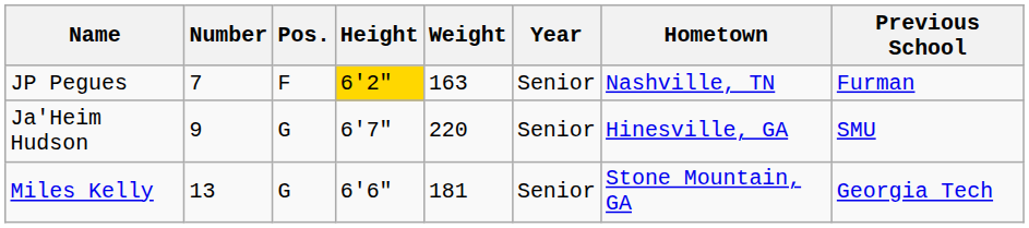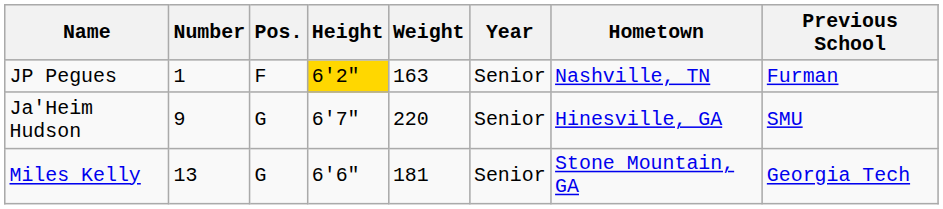 <table class="wikitable sortable" border="1">
 <tr>
 <th>Name</th>
 <th>Number</th>
 <th>Pos.</th>
 <th>Height</th>
 <th>Weight</th>
 <th>Year</th>
 <th>Hometown</th>
 <th class="unsortable">Previous School</th>
 </tr>
 <tr>
 <td>JP Pegues</td>
-<td>7</td>
+<td>1</td>
 <td>F</td>
 <td style="background: gold;">6'2"</td>
 <td>163</td>
 <td>Senior</td>
 <td><a href='#'>Nashville, TN</a></td>
 <td><a href='#'>Furman</a></td>
 </tr>
 <tr>
 <td>Ja'Heim Hudson</td>
 <td>9</td>
 <td>G</td>
 <td>6'7"</td>
 <td>220</td>
 <td>Senior</td>
 <td><a href='#'>Hinesville, GA</a></td>
 <td><a href='#'>SMU</a></td>
 </tr>
 <tr>
 <td><a href='#'>Miles Kelly</a></td>
 <td>13</td>
 <td>G</td>
 <td>6'6"</td>
 <td>181</td>
 <td>Senior</td>
 <td><a href='#'>Stone Mountain, GA</a></td>
 <td><a href='#'>Georgia Tech</a></td>
 </tr>
 </table>
